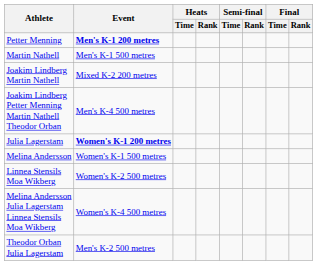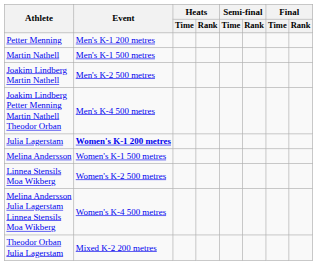 <table class=wikitable style=font-size:90%;text-align:center>
 <tr>
 <th rowspan=2>Athlete</th>
 <th rowspan=2>Event</th>
 <th colspan=2>Heats</th>
 <th colspan=2>Semi-final</th>
 <th colspan=2>Final</th>
 </tr>
 <tr style=font-size:95%>
 <th>Time</th>
 <th>Rank</th>
 <th>Time</th>
 <th>Rank</th>
 <th>Time</th>
 <th>Rank</th>
 </tr>
 <tr>
 <td align=left><a href='#'>Petter Menning</a></td>
-<td align=left><strong><a href='#'>Men's K-1 200 metres</a></strong></td>
+<td align=left><a href='#'>Men's K-1 200 metres</a></td>
 <td></td>
 <td></td>
 <td></td>
 <td></td>
 <td></td>
 <td></td>
 </tr>
 <tr>
 <td align=left><a href='#'>Martin Nathell</a></td>
 <td align=left><a href='#'>Men's K-1 500 metres</a></td>
 <td></td>
 <td></td>
 <td></td>
 <td></td>
 <td></td>
 <td></td>
 </tr>
 <tr>
 <td align=left><a href='#'>Joakim Lindberg</a><br><a href='#'>Martin Nathell</a></td>
-<td align=left><a href='#'>Mixed K-2 200 metres</a></td>
+<td align=left><a href='#'>Men's K-2 500 metres</a></td>
 <td></td>
 <td></td>
 <td></td>
 <td></td>
 <td></td>
 <td></td>
 </tr>
 <tr>
 <td align=left><a href='#'>Joakim Lindberg</a><br><a href='#'>Petter Menning</a><br><a href='#'>Martin Nathell</a><br><a href='#'>Theodor Orban</a></td>
 <td align=left><a href='#'>Men's K-4 500 metres</a></td>
 <td></td>
 <td></td>
 <td></td>
 <td></td>
 <td></td>
 <td></td>
 </tr>
 <tr>
 <td align=left><a href='#'>Julia Lagerstam</a></td>
 <td align=left><strong><a href='#'>Women's K-1 200 metres</a></strong></td>
 <td></td>
 <td></td>
 <td></td>
 <td></td>
 <td></td>
 <td></td>
 </tr>
 <tr>
 <td align=left><a href='#'>Melina Andersson</a></td>
 <td align=left><a href='#'>Women's K-1 500 metres</a></td>
 <td></td>
 <td></td>
 <td></td>
 <td></td>
 <td></td>
 <td></td>
 </tr>
 <tr>
 <td align=left><a href='#'>Linnea Stensils</a><br><a href='#'>Moa Wikberg</a></td>
 <td align=left><a href='#'>Women's K-2 500 metres</a></td>
 <td></td>
 <td></td>
 <td></td>
 <td></td>
 <td></td>
 <td></td>
 </tr>
 <tr>
 <td align=left><a href='#'>Melina Andersson</a><br><a href='#'>Julia Lagerstam</a><br><a href='#'>Linnea Stensils</a><br><a href='#'>Moa Wikberg</a></td>
 <td align=left><a href='#'>Women's K-4 500 metres</a></td>
 <td></td>
 <td></td>
 <td></td>
 <td></td>
 <td></td>
 <td></td>
 </tr>
 <tr>
 <td align=left><a href='#'>Theodor Orban</a><br><a href='#'>Julia Lagerstam</a></td>
-<td align=left><a href='#'>Men's K-2 500 metres</a></td>
+<td align=left><a href='#'>Mixed K-2 200 metres</a></td>
 <td></td>
 <td></td>
 <td></td>
 <td></td>
 <td></td>
 <td></td>
 </tr>
 </table>
